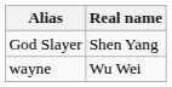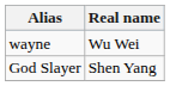 <table class="wikitable">
 <tr style="background:#87CEFA;">
 <th style="color:#1C1C1C;">Alias</th>
 <th style="color:#1C1C1C;">Real name</th>
 </tr>
 <tr>
+<td>wayne</td>
+<td>Wu Wei</td>
+</tr>
+<tr>
 <td>God Slayer</td>
 <td>Shen Yang</td>
 </tr>
 <tr>
-<td>wayne</td>
-<td>Wu Wei</td>
-</tr>
-<tr>
 </tr>
 </table>
